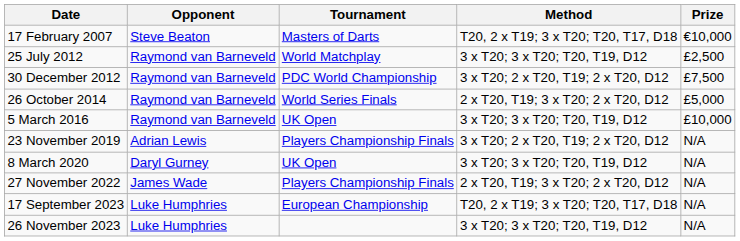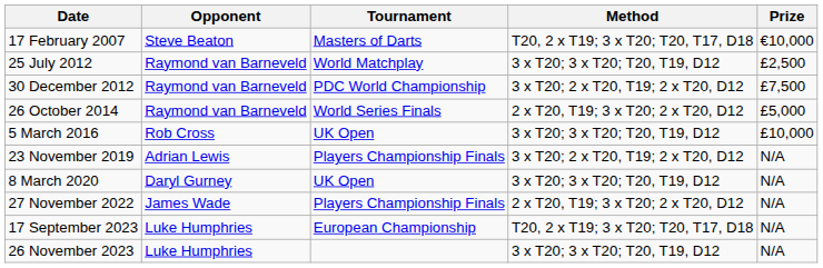 <table class="wikitable">
 <tr>
 <th>Date</th>
 <th>Opponent</th>
 <th>Tournament</th>
 <th>Method</th>
 <th>Prize</th>
 </tr>
 <tr>
 <td>17 February 2007</td>
 <td> <a href='#'>Steve Beaton</a></td>
 <td><a href='#'>Masters of Darts</a></td>
 <td>T20, 2 x T19; 3 x T20; T20, T17, D18</td>
 <td>€10,000</td>
 </tr>
 <tr>
 <td>25 July 2012</td>
 <td> <a href='#'>Raymond van Barneveld</a></td>
 <td><a href='#'>World Matchplay</a></td>
 <td>3 x T20; 3 x T20; T20, T19, D12</td>
 <td>£2,500</td>
 </tr>
 <tr>
 <td>30 December 2012</td>
 <td> <a href='#'>Raymond van Barneveld</a></td>
 <td><a href='#'>PDC World Championship</a></td>
 <td>3 x T20; 2 x T20, T19; 2 x T20, D12</td>
 <td>£7,500</td>
 </tr>
 <tr>
 <td>26 October 2014</td>
 <td> <a href='#'>Raymond van Barneveld</a></td>
 <td><a href='#'>World Series Finals</a></td>
 <td>2 x T20, T19; 3 x T20; 2 x T20, D12</td>
 <td>£5,000</td>
 </tr>
 <tr>
 <td>5 March 2016</td>
-<td> <a href='#'>Raymond van Barneveld</a></td>
+<td> <a href='#'>Rob Cross</a></td>
 <td><a href='#'>UK Open</a></td>
 <td>3 x T20; 3 x T20; T20, T19, D12</td>
 <td>£10,000</td>
 </tr>
 <tr>
 <td>23 November 2019</td>
 <td> <a href='#'>Adrian Lewis</a></td>
 <td><a href='#'>Players Championship Finals</a></td>
 <td>3 x T20; 2 x T20, T19; 2 x T20, D12</td>
 <td>N/A</td>
 </tr>
 <tr>
 <td>8 March 2020</td>
 <td> <a href='#'>Daryl Gurney</a></td>
 <td><a href='#'>UK Open</a></td>
 <td>3 x T20; 3 x T20; T20, T19, D12</td>
 <td>N/A</td>
 </tr>
 <tr>
 <td>27 November 2022</td>
 <td> <a href='#'>James Wade</a></td>
 <td><a href='#'>Players Championship Finals</a></td>
 <td>2 x T20, T19; 3 x T20; 2 x T20, D12</td>
 <td>N/A</td>
 </tr>
 <tr>
 <td>17 September 2023</td>
 <td> <a href='#'>Luke Humphries</a></td>
 <td><a href='#'>European Championship</a></td>
 <td>T20, 2 x T19; 3 x T20; T20, T17, D18</td>
 <td>N/A</td>
 </tr>
 <tr>
 <td>26 November 2023</td>
 <td> <a href='#'>Luke Humphries</a></td>
 <td></td>
 <td>3 x T20; 3 x T20; T20, T19, D12</td>
 <td>N/A</td>
 </tr>
 </table>
